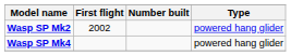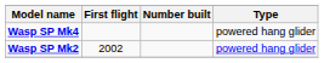 <table class="wikitable" align=center style="font-size:90%;">
 <tr>
 </tr>
 <tr style="background:#efefef;">
 <th>Model name</th>
 <th>First flight</th>
 <th>Number built</th>
 <th>Type</th>
 </tr>
 <tr>
+<td align=left><strong><a href='#'>Wasp SP Mk4</a></strong></td>
+<td align=center></td>
+<td align=center></td>
+<td align=left>powered hang glider</td>
+</tr>
+<tr>
 <td align=left><strong><a href='#'>Wasp SP Mk2</a></strong></td>
 <td align=center>2002</td>
 <td align=center></td>
 <td align=left><a href='#'>powered hang glider</a></td>
 </tr>
 <tr>
-<td align=left><strong><a href='#'>Wasp SP Mk4</a></strong></td>
-<td align=center></td>
-<td align=center></td>
-<td align=left>powered hang glider</td>
-</tr>
-<tr>
 </tr>
 </table>
